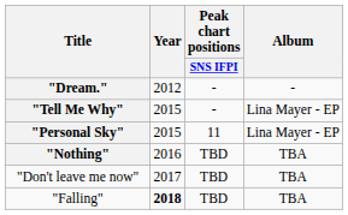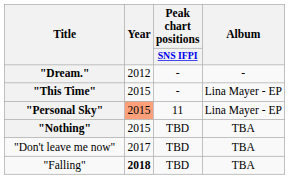 <table class="wikitable plainrowheaders" style="text-align:center;">
 <tr>
 <th scope="col" rowspan="2" style="width:10em;">Title</th>
 <th scope="col" rowspan="2">Year</th>
 <th scope="col" colspan="1">Peak chart positions</th>
 <th scope="col" rowspan="2">Album</th>
 </tr>
 <tr>
 <th scope="col" style="width:3em;font-size:85%;"><a href='#'>SNS IFPI</a><br></th>
 </tr>
 <tr>
 <th scope="row">"Dream."</th>
 <td>2012</td>
 <td>-</td>
 <td>-</td>
 </tr>
 <tr>
-<th scope="row">"Tell Me Why"</th>
+<th scope="row">"This Time"</th>
 <td>2015</td>
 <td>-</td>
 <td>Lina Mayer - EP</td>
 </tr>
 <tr>
 <th scope="row">"Personal Sky"</th>
-<td>2015</td>
+<td style="background: lightsalmon;">2015</td>
 <td>11</td>
 <td>Lina Mayer - EP</td>
 </tr>
 <tr>
 <th scope="row">"Nothing"</th>
-<td>2016</td>
+<td>2015</td>
 <td>TBD</td>
 <td>TBA</td>
 </tr>
 <tr>
 <td scope="row">"Don't leave me now"</td>
 <td>2017</td>
 <td>TBD</td>
 <td>TBA</td>
 </tr>
 <tr>
 <td scope="row">"Falling"</td>
 <td><strong>2018</strong></td>
 <td>TBD</td>
 <td>TBA</td>
 </tr>
 </table>
